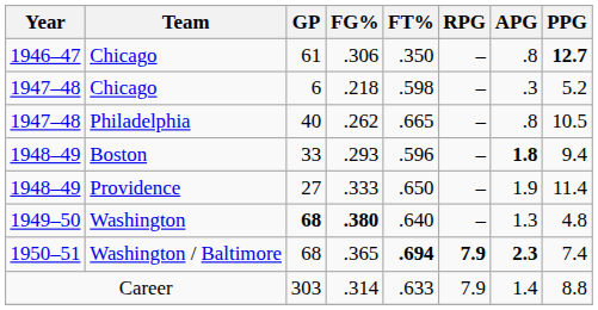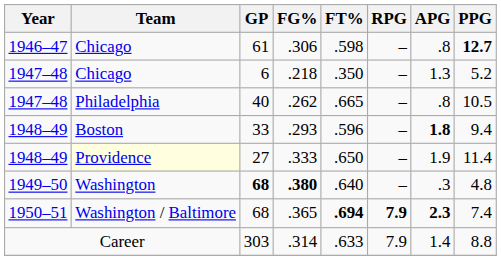 <table class="wikitable sortable" style="font-size:95%; text-align:right;">
 <tr>
 <th>Year</th>
 <th>Team</th>
 <th>GP</th>
 <th>FG%</th>
 <th>FT%</th>
 <th>RPG</th>
 <th>APG</th>
 <th>PPG</th>
 </tr>
 <tr>
 <td style="text-align:left;"><a href='#'>1946–47</a></td>
 <td style="text-align:left;"><a href='#'>Chicago</a></td>
 <td>61</td>
 <td>.306</td>
-<td>.350</td>
+<td>.598</td>
 <td>–</td>
 <td>.8</td>
 <td><strong>12.7</strong></td>
 </tr>
 <tr>
 <td style="text-align:left;"><a href='#'>1947–48</a></td>
 <td style="text-align:left;"><a href='#'>Chicago</a></td>
 <td>6</td>
 <td>.218</td>
-<td>.598</td>
+<td>.350</td>
 <td>–</td>
-<td>.3</td>
+<td>1.3</td>
 <td>5.2</td>
 </tr>
 <tr>
 <td style="text-align:left;"><a href='#'>1947–48</a></td>
 <td style="text-align:left;"><a href='#'>Philadelphia</a></td>
 <td>40</td>
 <td>.262</td>
 <td>.665</td>
 <td>–</td>
 <td>.8</td>
 <td>10.5</td>
 </tr>
 <tr>
 <td style="text-align:left;"><a href='#'>1948–49</a></td>
 <td style="text-align:left;"><a href='#'>Boston</a></td>
 <td>33</td>
 <td>.293</td>
 <td>.596</td>
 <td>–</td>
 <td><strong>1.8</strong></td>
 <td>9.4</td>
 </tr>
 <tr>
 <td style="text-align:left;"><a href='#'>1948–49</a></td>
-<td style="text-align:left;"><a href='#'>Providence</a></td>
+<td style="background: lightyellow; text-align:left;"><a href='#'>Providence</a></td>
 <td>27</td>
 <td>.333</td>
 <td>.650</td>
 <td>–</td>
 <td>1.9</td>
 <td>11.4</td>
 </tr>
 <tr>
 <td style="text-align:left;"><a href='#'>1949–50</a></td>
 <td style="text-align:left;"><a href='#'>Washington</a></td>
 <td><strong>68</strong></td>
 <td><strong>.380</strong></td>
 <td>.640</td>
 <td>–</td>
-<td>1.3</td>
+<td>.3</td>
 <td>4.8</td>
 </tr>
 <tr>
 <td style="text-align:left;"><a href='#'>1950–51</a></td>
 <td style="text-align:left;"><a href='#'>Washington</a> / <a href='#'>Baltimore</a></td>
 <td>68</td>
 <td>.365</td>
 <td><strong>.694</strong></td>
 <td><strong>7.9</strong></td>
 <td><strong>2.3</strong></td>
 <td>7.4</td>
 </tr>
 <tr>
 <td style="text-align:center;" colspan="2">Career</td>
 <td>303</td>
 <td>.314</td>
 <td>.633</td>
 <td>7.9</td>
 <td>1.4</td>
 <td>8.8</td>
 </tr>
 <tr>
 </tr>
 </table>
